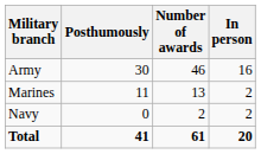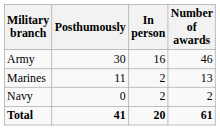 <table class="wikitable sortable" align=center style="float: center; clear:center; width:11em">
 <tr>
 <th>Military<br>branch</th>
 <th>Posthumously</th>
+<th>In person</th>
 <th>Number of<br>awards</th>
-<th>In person</th>
 </tr>
 <tr>
 <td>Army</td>
 <td align=right>30</td>
+<td align=right>16</td>
 <td align=right>46</td>
-<td align=right>16</td>
 </tr>
 <tr>
 <td>Marines</td>
 <td align=right>11</td>
+<td align=right>2</td>
 <td align=right>13</td>
-<td align=right>2</td>
 </tr>
 <tr>
 <td>Navy</td>
 <td align=right>0</td>
 <td align=right>2</td>
 <td align=right>2</td>
 </tr>
 <tr>
 <td><strong>Total</strong></td>
 <td align=right><strong>41</strong></td>
+<td align=right><strong>20</strong></td>
 <td align=right><strong>61</strong></td>
-<td align=right><strong>20</strong></td>
 </tr>
 </table>
